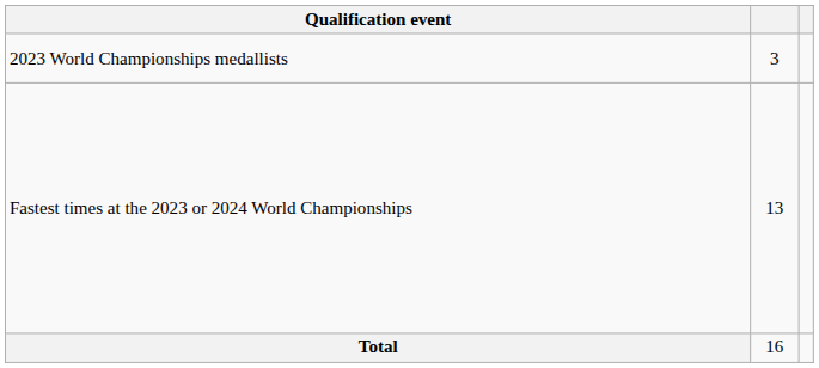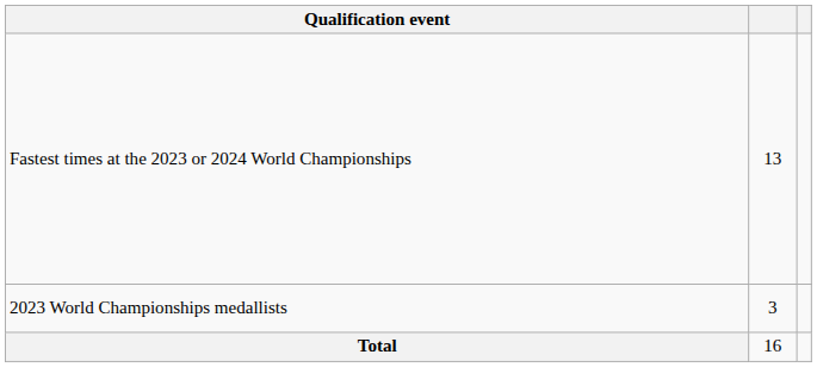 <table class=wikitable style="text-align:left" width=720>
 <tr>
 <th scope="col">Qualification event</th>
 <th scope="col"></th>
 <th scope="col"></th>
 </tr>
 <tr>
+<td>Fastest times at the 2023 or 2024 World Championships</td>
+<td align=center>13</td>
+<td><br><br><br><br><br><br><br><br><br><br><br><br></td>
+</tr>
+<tr>
 <td>2023 World Championships medallists</td>
 <td align=center>3</td>
 <td><br><br></td>
-</tr>
-<tr>
-<td>Fastest times at the 2023 or 2024 World Championships</td>
-<td align=center>13</td>
-<td><br><br><br><br><br><br><br><br><br><br><br><br></td>
 </tr>
 <tr>
 <th scope="row">Total</th>
 <td align=center>16</td>
 </tr>
 </table>
